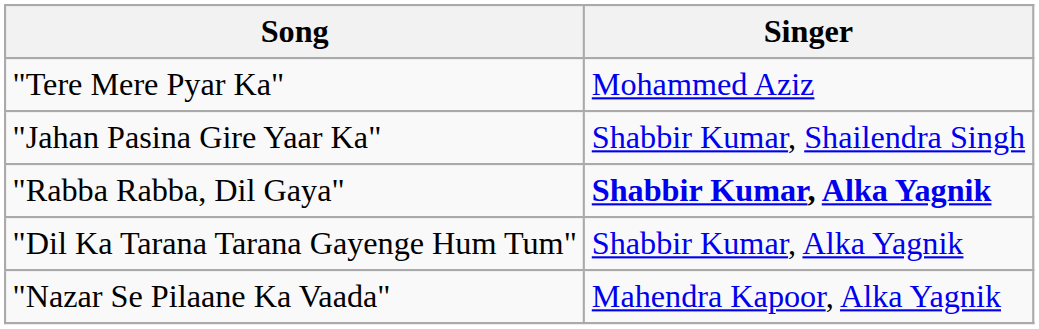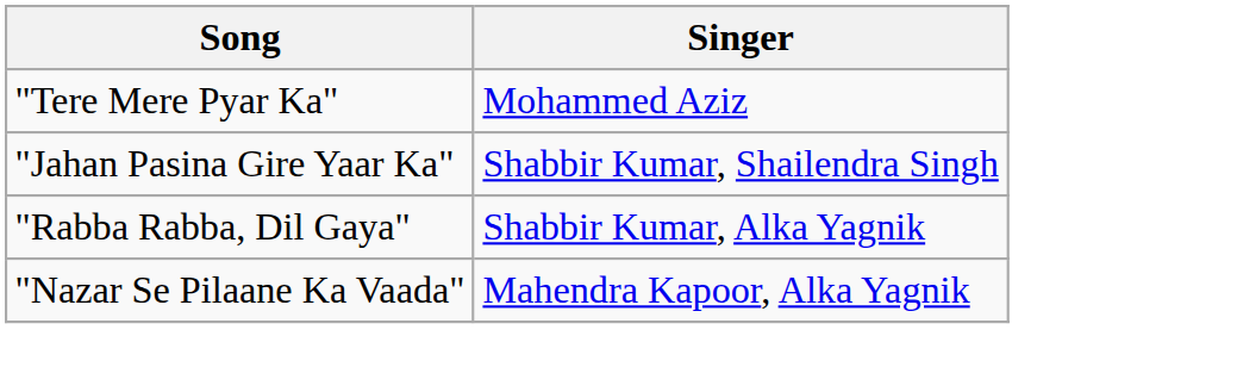 <table class="wikitable" style="font-size:95%;">
 <tr>
 <th>Song</th>
 <th>Singer</th>
 </tr>
 <tr>
 <td>"Tere Mere Pyar Ka"</td>
 <td><a href='#'>Mohammed Aziz</a></td>
 </tr>
 <tr>
 <td>"Jahan Pasina Gire Yaar Ka"</td>
 <td><a href='#'>Shabbir Kumar</a>, <a href='#'>Shailendra Singh</a></td>
 </tr>
 <tr>
 <td>"Rabba Rabba, Dil Gaya"</td>
-<td><strong><a href='#'>Shabbir Kumar</a>, <a href='#'>Alka Yagnik</a></strong></td>
-</tr>
-<tr>
-<td>"Dil Ka Tarana Tarana Gayenge Hum Tum"</td>
 <td><a href='#'>Shabbir Kumar</a>, <a href='#'>Alka Yagnik</a></td>
 </tr>
 <tr>
 <td>"Nazar Se Pilaane Ka Vaada"</td>
 <td><a href='#'>Mahendra Kapoor</a>, <a href='#'>Alka Yagnik</a></td>
 </tr>
 <tr>
 </tr>
 </table>
